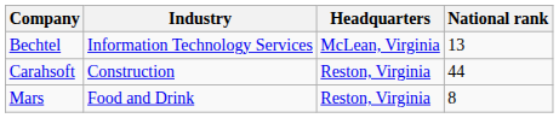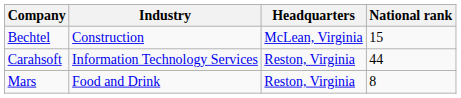 <table class="wikitable sortable" style="text-align:left">
 <tr>
 <th>Company</th>
 <th>Industry</th>
 <th>Headquarters</th>
 <th>National rank</th>
 </tr>
 <tr>
 <td><a href='#'>Bechtel</a></td>
-<td><a href='#'>Information Technology Services</a></td>
+<td><a href='#'>Construction</a></td>
 <td data-sort-value="vamclean"><a href='#'>McLean, Virginia</a></td>
-<td>13</td>
+<td>15</td>
 </tr>
 <tr>
 <td><a href='#'>Carahsoft</a></td>
-<td><a href='#'>Construction</a></td>
+<td><a href='#'>Information Technology Services</a></td>
 <td data-sort-value="vareston"><a href='#'>Reston, Virginia</a></td>
 <td>44</td>
 </tr>
 <tr>
 <td><a href='#'>Mars</a></td>
 <td><a href='#'>Food and Drink</a></td>
 <td data-sort-value="vareston"><a href='#'>Reston, Virginia</a></td>
 <td>8</td>
 </tr>
 </table>
